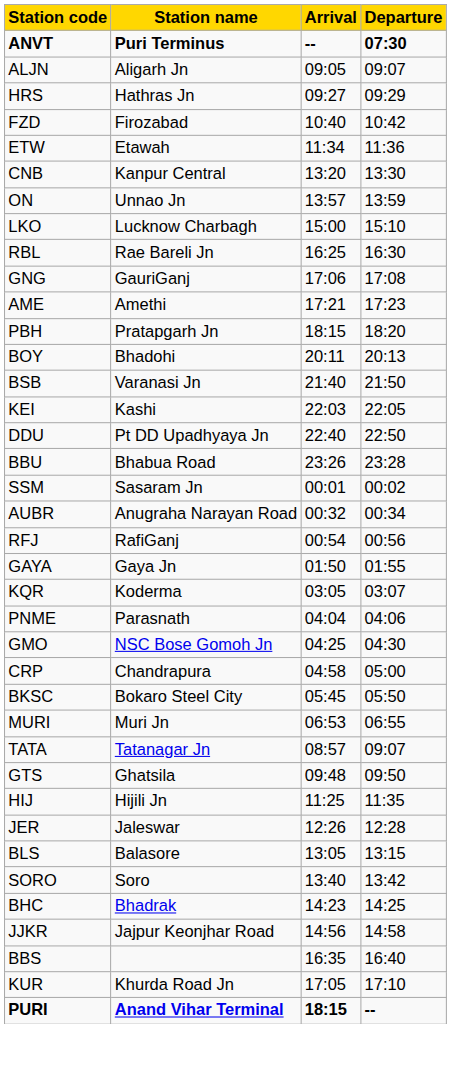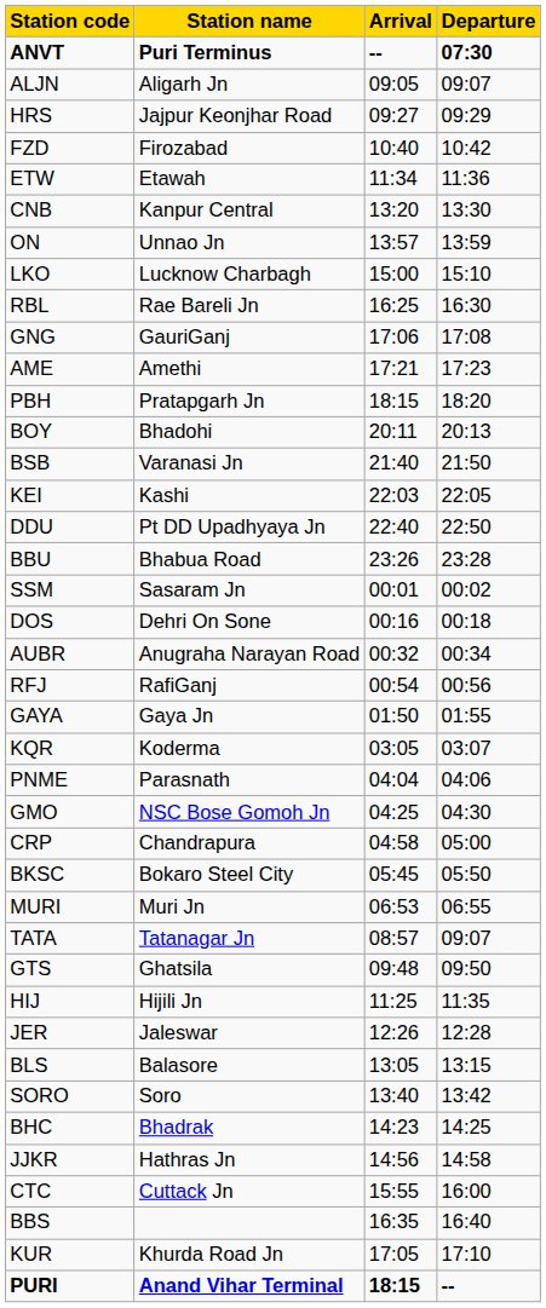 <table class="wikitable">
 <tr>
 <th style="background-color:#FFD700">Station code</th>
 <th ! style="background-color:#FFD700">Station name</th>
 <th ! style="background-color:#FFD700">Arrival</th>
 <th ! style="background-color:#FFD700">Departure</th>
 </tr>
 <tr>
 <td valign="top"><strong>ANVT</strong></td>
 <td valign="top"><strong>Puri Terminus</strong></td>
 <td valign="top"><strong>--</strong></td>
 <td valign="top"><strong>07:30</strong></td>
 </tr>
 <tr>
 <td>ALJN</td>
 <td>Aligarh Jn</td>
 <td>09:05</td>
 <td>09:07</td>
 </tr>
 <tr>
 <td>HRS</td>
-<td>Hathras Jn</td>
+<td valign="top">Jajpur Keonjhar Road</td>
 <td>09:27</td>
 <td>09:29</td>
 </tr>
 <tr>
 <td>FZD</td>
 <td>Firozabad</td>
 <td>10:40</td>
 <td>10:42</td>
 </tr>
 <tr>
 <td>ETW</td>
 <td>Etawah</td>
 <td>11:34</td>
 <td>11:36</td>
 </tr>
 <tr>
 <td>CNB</td>
 <td>Kanpur Central</td>
 <td>13:20</td>
 <td>13:30</td>
 </tr>
 <tr>
 <td>ON</td>
 <td>Unnao Jn</td>
 <td>13:57</td>
 <td>13:59</td>
 </tr>
 <tr>
 <td>LKO</td>
 <td>Lucknow Charbagh</td>
 <td>15:00</td>
 <td>15:10</td>
 </tr>
 <tr>
 <td>RBL</td>
 <td>Rae Bareli Jn</td>
 <td>16:25</td>
 <td>16:30</td>
 </tr>
 <tr>
 <td>GNG</td>
 <td>GauriGanj</td>
 <td>17:06</td>
 <td>17:08</td>
 </tr>
 <tr>
 <td>AME</td>
 <td>Amethi</td>
 <td>17:21</td>
 <td>17:23</td>
 </tr>
 <tr>
 <td>PBH</td>
 <td>Pratapgarh Jn</td>
 <td>18:15</td>
 <td>18:20</td>
 </tr>
 <tr>
 <td>BOY</td>
 <td>Bhadohi</td>
 <td>20:11</td>
 <td>20:13</td>
 </tr>
 <tr>
 <td>BSB</td>
 <td>Varanasi Jn</td>
 <td>21:40</td>
 <td>21:50</td>
 </tr>
 <tr>
 <td>KEI</td>
 <td>Kashi</td>
 <td>22:03</td>
 <td>22:05</td>
 </tr>
 <tr>
 <td>DDU</td>
 <td>Pt DD Upadhyaya Jn</td>
 <td>22:40</td>
 <td>22:50</td>
 </tr>
 <tr>
 <td>BBU</td>
 <td>Bhabua Road</td>
 <td>23:26</td>
 <td>23:28</td>
 </tr>
 <tr>
 <td>SSM</td>
 <td>Sasaram Jn</td>
 <td>00:01</td>
 <td>00:02</td>
+</tr>
+<tr>
+<td>DOS</td>
+<td>Dehri On Sone</td>
+<td>00:16</td>
+<td>00:18</td>
 </tr>
 <tr>
 <td>AUBR</td>
 <td>Anugraha Narayan Road</td>
 <td>00:32</td>
 <td>00:34</td>
 </tr>
 <tr>
 <td>RFJ</td>
 <td>RafiGanj</td>
 <td>00:54</td>
 <td>00:56</td>
 </tr>
 <tr>
 <td>GAYA</td>
 <td>Gaya Jn</td>
 <td>01:50</td>
 <td>01:55</td>
 </tr>
 <tr>
 <td>KQR</td>
 <td>Koderma</td>
 <td>03:05</td>
 <td>03:07</td>
 </tr>
 <tr>
 <td>PNME</td>
 <td>Parasnath</td>
 <td>04:04</td>
 <td>04:06</td>
 </tr>
 <tr>
 <td>GMO</td>
 <td><a href='#'>NSC Bose Gomoh Jn</a></td>
 <td>04:25</td>
 <td>04:30</td>
 </tr>
 <tr>
 <td>CRP</td>
 <td>Chandrapura</td>
 <td>04:58</td>
 <td>05:00</td>
 </tr>
 <tr>
 <td>BKSC</td>
 <td>Bokaro Steel City</td>
 <td>05:45</td>
 <td>05:50</td>
 </tr>
 <tr>
 <td>MURI</td>
 <td>Muri Jn</td>
 <td>06:53</td>
 <td>06:55</td>
 </tr>
 <tr>
 <td valign="top">TATA</td>
 <td valign="top"><a href='#'>Tatanagar Jn</a></td>
 <td valign="top">08:57</td>
 <td valign="top">09:07</td>
 </tr>
 <tr>
 <td valign="top">GTS</td>
 <td valign="top">Ghatsila</td>
 <td valign="top">09:48</td>
 <td valign="top">09:50</td>
 </tr>
 <tr>
 <td valign="top">HIJ</td>
 <td valign="top">Hijili Jn</td>
 <td valign="top">11:25</td>
 <td valign="top">11:35</td>
 </tr>
 <tr>
 <td>JER</td>
 <td>Jaleswar</td>
 <td>12:26</td>
 <td>12:28</td>
 </tr>
 <tr>
 <td valign="top">BLS</td>
 <td valign="top">Balasore</td>
 <td valign="top">13:05</td>
 <td valign="top">13:15</td>
 </tr>
 <tr>
 <td>SORO</td>
 <td>Soro</td>
 <td>13:40</td>
 <td>13:42</td>
 </tr>
 <tr>
 <td valign="top">BHC</td>
 <td valign="top"><a href='#'>Bhadrak</a></td>
 <td valign="top">14:23</td>
 <td valign="top">14:25</td>
 </tr>
 <tr>
 <td valign="top">JJKR</td>
-<td valign="top">Jajpur Keonjhar Road</td>
+<td>Hathras Jn</td>
 <td valign="top">14:56</td>
 <td valign="top">14:58</td>
+</tr>
+<tr>
+<td valign="top">CTC</td>
+<td valign="top"><a href='#'>Cuttack</a> Jn</td>
+<td valign="top">15:55</td>
+<td valign="top">16:00</td>
 </tr>
 <tr>
 <td valign="top">BBS</td>
 <td valign="top"></td>
 <td valign="top">16:35</td>
 <td valign="top">16:40</td>
 </tr>
 <tr>
 <td valign="top">KUR</td>
 <td valign="top">Khurda Road Jn</td>
 <td valign="top">17:05</td>
 <td valign="top">17:10</td>
 </tr>
 <tr>
 <td valign="top"><strong>PURI</strong></td>
 <td valign="top"><strong><a href='#'>Anand Vihar Terminal</a></strong></td>
 <td valign="top"><strong>18:15</strong></td>
 <td valign="top"><strong>--</strong></td>
 </tr>
 </table>
